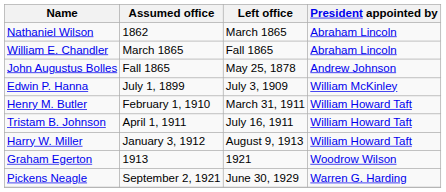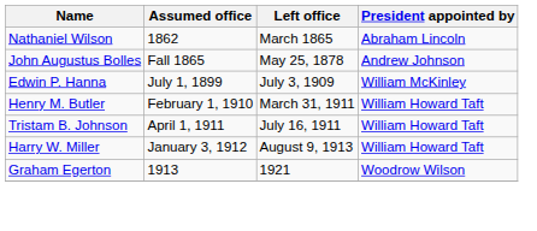 <table class="wikitable">
 <tr>
 <th>Name</th>
 <th>Assumed office</th>
 <th>Left office</th>
 <th><a href='#'>President</a> appointed by</th>
 </tr>
 <tr>
 <td><a href='#'>Nathaniel Wilson</a></td>
 <td>1862</td>
 <td>March 1865</td>
-<td><a href='#'>Abraham Lincoln</a></td>
-</tr>
-<tr>
-<td><a href='#'>William E. Chandler</a></td>
-<td>March 1865</td>
-<td>Fall 1865</td>
 <td><a href='#'>Abraham Lincoln</a></td>
 </tr>
 <tr>
 <td><a href='#'>John Augustus Bolles</a></td>
 <td>Fall 1865</td>
 <td>May 25, 1878</td>
 <td><a href='#'>Andrew Johnson</a></td>
 </tr>
 <tr>
 <td><a href='#'>Edwin P. Hanna</a></td>
 <td>July 1, 1899</td>
 <td>July 3, 1909</td>
 <td><a href='#'>William McKinley</a></td>
 </tr>
 <tr>
 <td><a href='#'>Henry M. Butler</a></td>
 <td>February 1, 1910</td>
 <td>March 31, 1911</td>
 <td><a href='#'>William Howard Taft</a></td>
 </tr>
 <tr>
 <td><a href='#'>Tristam B. Johnson</a></td>
 <td>April 1, 1911</td>
 <td>July 16, 1911</td>
 <td><a href='#'>William Howard Taft</a></td>
 </tr>
 <tr>
 <td><a href='#'>Harry W. Miller</a></td>
 <td>January 3, 1912</td>
 <td>August 9, 1913</td>
 <td><a href='#'>William Howard Taft</a></td>
 </tr>
 <tr>
 <td><a href='#'>Graham Egerton</a></td>
 <td>1913</td>
 <td>1921</td>
 <td><a href='#'>Woodrow Wilson</a></td>
 </tr>
 <tr>
-<td><a href='#'>Pickens Neagle</a></td>
-<td>September 2, 1921</td>
-<td>June 30, 1929</td>
-<td><a href='#'>Warren G. Harding</a></td>
-</tr>
-<tr>
 </tr>
 </table>
